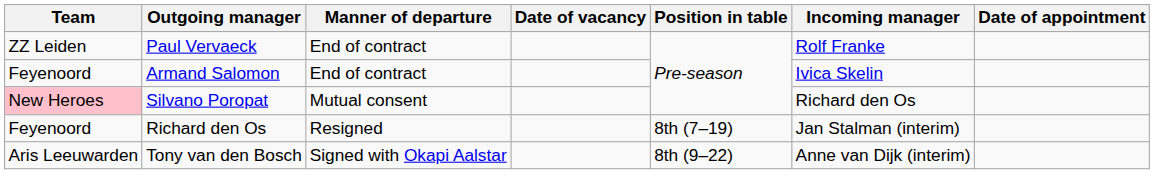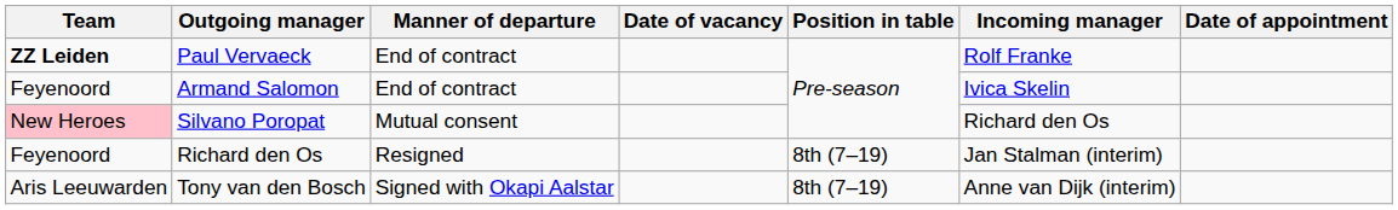 <table class="wikitable sortable">
 <tr>
 <th>Team</th>
 <th>Outgoing manager</th>
 <th>Manner of departure</th>
 <th>Date of vacancy</th>
 <th>Position in table</th>
 <th>Incoming manager</th>
 <th>Date of appointment</th>
 </tr>
 <tr>
-<td>ZZ Leiden</td>
+<td><strong>ZZ Leiden</strong></td>
 <td> <a href='#'>Paul Vervaeck</a></td>
 <td>End of contract</td>
 <td></td>
 <td rowspan=3><em>Pre-season</em></td>
 <td> <a href='#'>Rolf Franke</a></td>
 <td></td>
 </tr>
 <tr>
 <td>Feyenoord</td>
 <td> <a href='#'>Armand Salomon</a></td>
 <td>End of contract</td>
 <td></td>
 <td> <a href='#'>Ivica Skelin</a></td>
 <td></td>
 </tr>
 <tr>
 <td style="background: pink;">New Heroes</td>
 <td> <a href='#'>Silvano Poropat</a></td>
 <td>Mutual consent</td>
 <td></td>
 <td> Richard den Os</td>
 <td></td>
 </tr>
 <tr>
 <td>Feyenoord</td>
 <td> Richard den Os</td>
 <td>Resigned</td>
 <td></td>
 <td>8th (7–19)</td>
 <td> Jan Stalman (interim)</td>
 <td></td>
 </tr>
 <tr>
 <td>Aris Leeuwarden</td>
 <td> Tony van den Bosch</td>
 <td>Signed with <a href='#'>Okapi Aalstar</a></td>
 <td></td>
-<td>8th (9–22)</td>
+<td>8th (7–19)</td>
 <td> Anne van Dijk (interim)</td>
 <td></td>
 </tr>
 </table>
